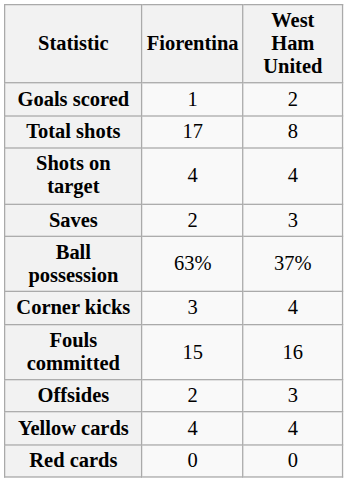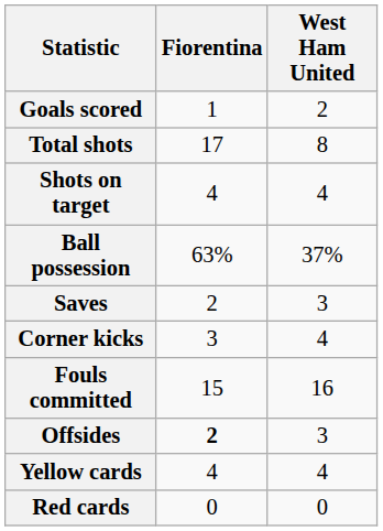 <table class="wikitable plainrowheaders" style="text-align:center">
 <tr>
 <th scope="col" style="width:100px">Statistic</th>
 <th scope="col" style="width:70px">Fiorentina</th>
 <th scope="col" style="width:70px">West Ham United</th>
 </tr>
 <tr>
 <th scope=row>Goals scored</th>
 <td>1</td>
 <td>2</td>
 </tr>
 <tr>
 <th scope=row>Total shots</th>
 <td>17</td>
 <td>8</td>
 </tr>
 <tr>
 <th scope=row>Shots on target</th>
 <td>4</td>
 <td>4</td>
 </tr>
 <tr>
+<th scope=row>Ball possession</th>
+<td>63%</td>
+<td>37%</td>
+</tr>
+<tr>
 <th scope=row>Saves</th>
 <td>2</td>
 <td>3</td>
-</tr>
-<tr>
-<th scope=row>Ball possession</th>
-<td>63%</td>
-<td>37%</td>
 </tr>
 <tr>
 <th scope=row>Corner kicks</th>
 <td>3</td>
 <td>4</td>
 </tr>
 <tr>
 <th scope=row>Fouls committed</th>
 <td>15</td>
 <td>16</td>
 </tr>
 <tr>
 <th scope=row>Offsides</th>
-<td>2</td>
+<td><strong>2</strong></td>
 <td>3</td>
 </tr>
 <tr>
 <th scope=row>Yellow cards</th>
 <td>4</td>
 <td>4</td>
 </tr>
 <tr>
 <th scope=row>Red cards</th>
 <td>0</td>
 <td>0</td>
 </tr>
 </table>
